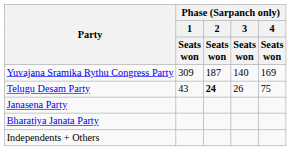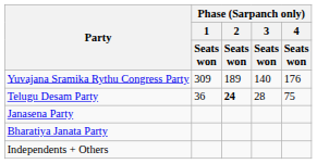 <table class="wikitable">
 <tr>
 <th rowspan="3">Party</th>
 <th colspan="4">Phase (Sarpanch only)</th>
 </tr>
 <tr>
 <th>1</th>
 <th>2</th>
 <th>3</th>
 <th>4</th>
 </tr>
 <tr>
 <th>Seats<br>won</th>
 <th>Seats<br>won</th>
 <th>Seats<br>won</th>
 <th>Seats<br>won</th>
 </tr>
 <tr>
 <td><a href='#'>Yuvajana Sramika Rythu Congress Party</a></td>
 <td>309</td>
-<td>187</td>
+<td>189</td>
 <td>140</td>
-<td>169</td>
+<td>176</td>
 </tr>
 <tr>
 <td><a href='#'>Telugu Desam Party</a></td>
-<td>43</td>
+<td>36</td>
 <td><strong>24</strong></td>
-<td>26</td>
+<td>28</td>
 <td>75</td>
 </tr>
 <tr>
 <td><a href='#'>Janasena Party</a></td>
 <td></td>
 <td></td>
 <td></td>
 <td></td>
 </tr>
 <tr>
 <td><a href='#'>Bharatiya Janata Party</a></td>
 <td></td>
 <td></td>
 <td></td>
 <td></td>
 </tr>
 <tr>
 <td>Independents + Others</td>
 <td></td>
 <td></td>
 <td></td>
 <td></td>
 </tr>
 </table>
